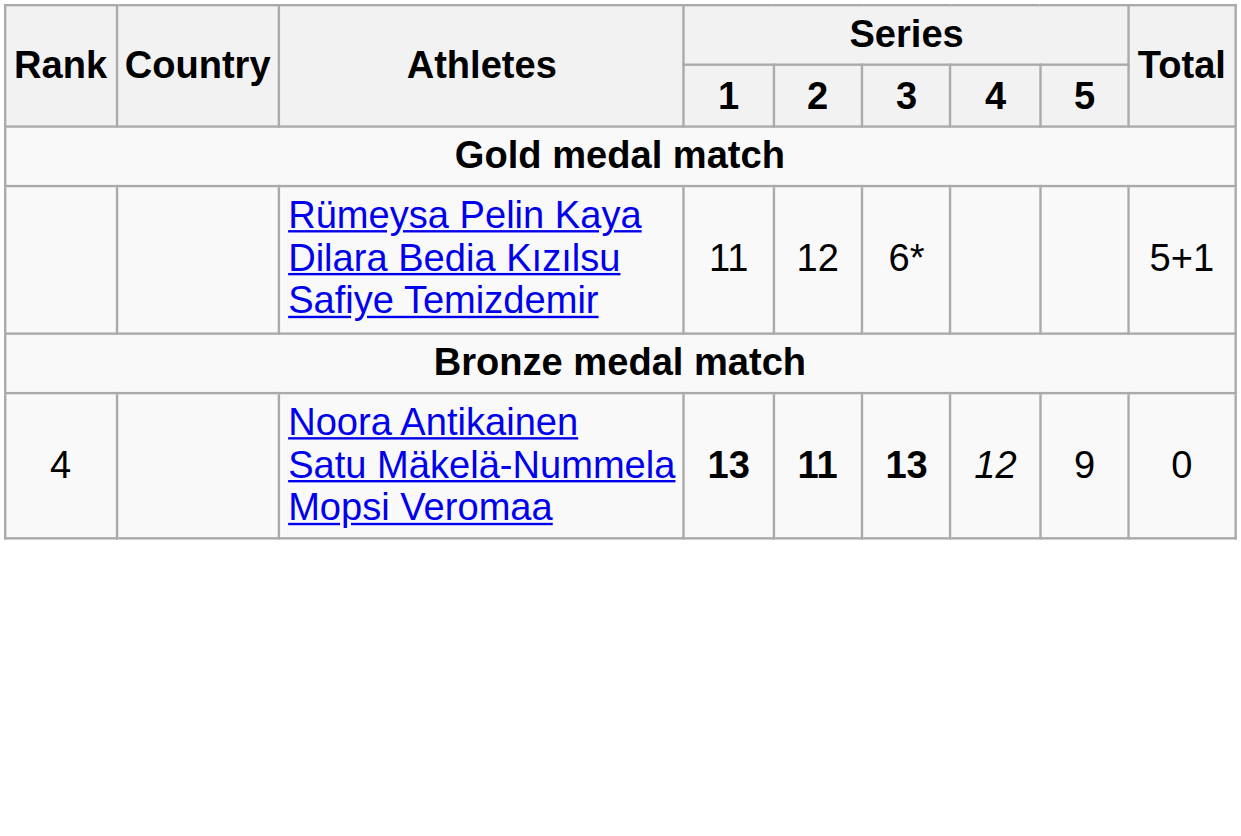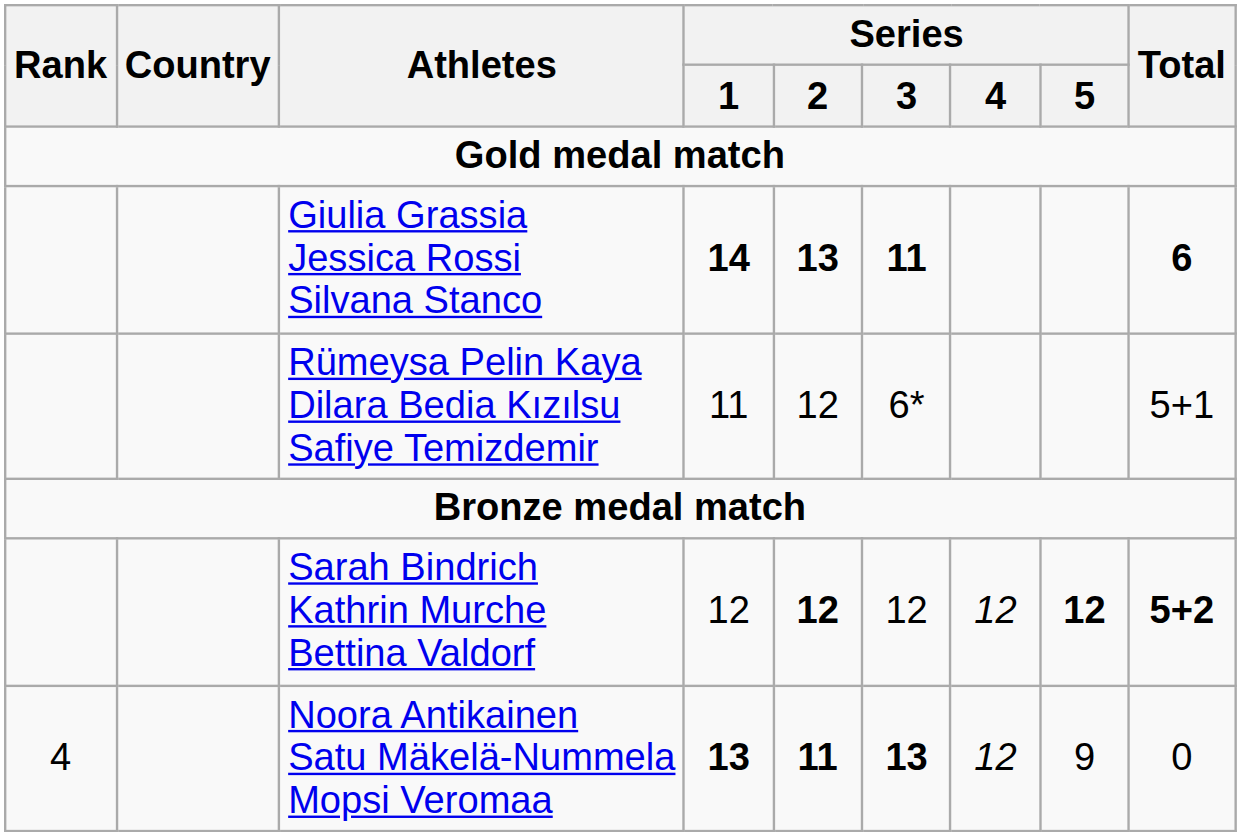 <table class="wikitable" style="text-align:center">
 <tr>
 <th rowspan=2>Rank</th>
 <th rowspan=2>Country</th>
 <th rowspan=2>Athletes</th>
 <th colspan=5>Series</th>
 <th rowspan=2>Total</th>
 </tr>
 <tr>
 <th width=30px>1</th>
 <th width=30px>2</th>
 <th width=30px>3</th>
 <th width=30px>4</th>
 <th width=30px>5</th>
 </tr>
 <tr>
 <td colspan=9><strong>Gold medal match</strong></td>
 </tr>
 <tr>
 <td></td>
 <td align=left></td>
+<td align=left><a href='#'>Giulia Grassia</a><br><a href='#'>Jessica Rossi</a><br><a href='#'>Silvana Stanco</a></td>
+<td><strong>14</strong></td>
+<td><strong>13</strong></td>
+<td><strong>11</strong></td>
+<td></td>
+<td></td>
+<td><strong>6</strong></td>
+</tr>
+<tr>
+<td></td>
+<td align=left></td>
 <td align=left><a href='#'>Rümeysa Pelin Kaya</a><br><a href='#'>Dilara Bedia Kızılsu</a><br><a href='#'>Safiye Temizdemir</a></td>
 <td>11</td>
 <td>12</td>
 <td>6*</td>
 <td></td>
 <td></td>
 <td>5+1</td>
 </tr>
 <tr>
 <td colspan=9><strong>Bronze medal match</strong></td>
+</tr>
+<tr>
+<td></td>
+<td align=left></td>
+<td align=left><a href='#'>Sarah Bindrich</a><br><a href='#'>Kathrin Murche</a><br><a href='#'>Bettina Valdorf</a></td>
+<td>12</td>
+<td><strong>12</strong></td>
+<td>12</td>
+<td><em>12</em></td>
+<td><strong>12</strong></td>
+<td><strong>5+2</strong></td>
 </tr>
 <tr>
 <td>4</td>
 <td align=left></td>
 <td align=left><a href='#'>Noora Antikainen</a><br><a href='#'>Satu Mäkelä-Nummela</a><br><a href='#'>Mopsi Veromaa</a></td>
 <td><strong>13</strong></td>
 <td><strong>11</strong></td>
 <td><strong>13</strong></td>
 <td><em>12</em></td>
 <td>9</td>
 <td>0</td>
 </tr>
 </table>
